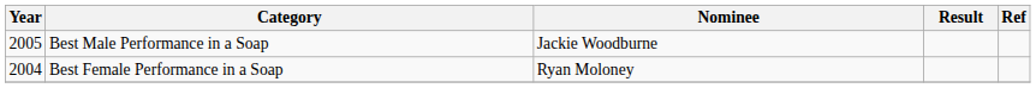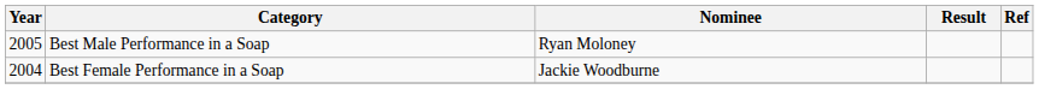 <table class="wikitable">
 <tr>
 <th>Year</th>
 <th width="470">Category</th>
 <th width="375">Nominee</th>
 <th width="65">Result</th>
 <th>Ref</th>
 </tr>
 <tr>
 <td>2005</td>
 <td>Best Male Performance in a Soap</td>
-<td>Jackie Woodburne</td>
+<td>Ryan Moloney</td>
 <td></td>
 <td align="center"></td>
 </tr>
 <tr>
 <td>2004</td>
 <td>Best Female Performance in a Soap</td>
-<td>Ryan Moloney</td>
+<td>Jackie Woodburne</td>
 <td></td>
 <td align="center"></td>
 </tr>
 <tr>
 </tr>
 </table>
